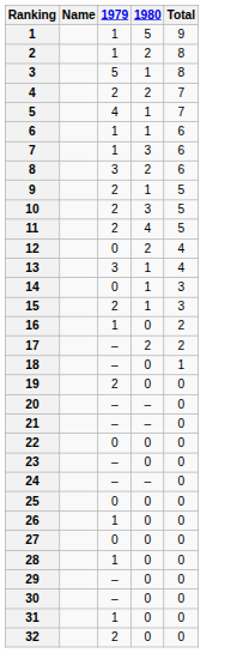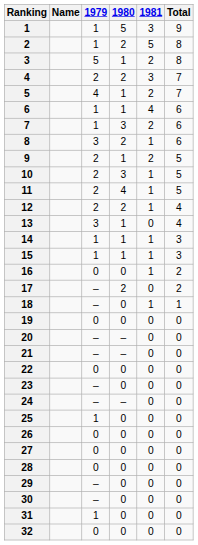 <table class="wikitable sortable" style="text-align:center">
 <tr>
 <th scope=col>Ranking</th>
 <th scope=col>Name</th>
 <th scope=col><a href='#'>1979</a></th>
 <th scope=col><a href='#'>1980</a></th>
+<th scope=col><a href='#'>1981</a></th>
 <th scope=col>Total</th>
 </tr>
 <tr>
 <th scope=row>1</th>
 <td data-sort-value="Thorburn, Cliff" align=left></td>
 <td>1</td>
 <td>5</td>
+<td>3</td>
 <td>9</td>
 </tr>
 <tr>
 <th scope=row>2</th>
 <td data-sort-value="Davis, Steve" align=left></td>
 <td>1</td>
 <td>2</td>
+<td>5</td>
 <td>8</td>
 </tr>
 <tr>
 <th scope=row>3</th>
 <td data-sort-value="Griffiths, Tery" align=left></td>
 <td>5</td>
 <td>1</td>
+<td>2</td>
 <td>8</td>
 </tr>
 <tr>
 <th scope=row>4</th>
 <td data-sort-value="Reardon, Ray" align=left></td>
 <td>2</td>
 <td>2</td>
+<td>3</td>
 <td>7</td>
 </tr>
 <tr>
 <th scope=row>5</th>
 <td data-sort-value="Taylor, Dennis" align=left></td>
 <td>4</td>
 <td>1</td>
+<td>2</td>
 <td>7</td>
 </tr>
 <tr>
 <th scope=row>6</th>
 <td data-sort-value="Mountjoy, Doug" align=left></td>
 <td>1</td>
 <td>1</td>
+<td>4</td>
 <td>6</td>
 </tr>
 <tr>
 <th scope=row>7</th>
 <td data-sort-value="Taylor, David" align=left></td>
 <td>1</td>
 <td>3</td>
+<td>2</td>
 <td>6</td>
 </tr>
 <tr>
 <th scope=row>8</th>
 <td data-sort-value="Charlton, Eddie" align=left></td>
 <td>3</td>
 <td>2</td>
+<td>1</td>
 <td>6</td>
 </tr>
 <tr>
 <th scope=row>9</th>
 <td data-sort-value="Werbeniuk, Bill" align=left></td>
 <td>2</td>
 <td>1</td>
+<td>2</td>
 <td>5</td>
 </tr>
 <tr>
 <th scope=row>10</th>
 <td data-sort-value="Stevens, Kirk" align=left></td>
 <td>2</td>
 <td>3</td>
+<td>1</td>
 <td>5</td>
 </tr>
 <tr>
 <th scope=row>11</th>
 <td data-sort-value="Higgins, Alex" align=left></td>
 <td>2</td>
 <td>4</td>
+<td>1</td>
 <td>5</td>
 </tr>
 <tr>
 <th scope=row>12</th>
 <td data-sort-value="Davis, Fred" align=left></td>
-<td>0</td>
 <td>2</td>
+<td>2</td>
+<td>1</td>
 <td>4</td>
 </tr>
 <tr>
 <th scope=row>13</th>
 <td data-sort-value="Virgo, John" align=left></td>
 <td>3</td>
 <td>1</td>
+<td>0</td>
 <td>4</td>
 </tr>
 <tr>
 <th scope=row>14</th>
 <td data-sort-value="Spencer, John" align=left></td>
-<td>0</td>
+<td>1</td>
+<td>1</td>
 <td>1</td>
 <td>3</td>
 </tr>
 <tr>
 <th scope=row>15</th>
 <td data-sort-value="Mans, Perrie" align=left></td>
-<td>2</td>
+<td>1</td>
+<td>1</td>
 <td>1</td>
 <td>3</td>
 </tr>
 <tr>
 <th scope=row>16</th>
 <td data-sort-value="Miles, Graham" align=left></td>
+<td>0</td>
+<td>0</td>
 <td>1</td>
-<td>0</td>
 <td>2</td>
 </tr>
 <tr>
 <th scope=row>17</th>
 <td data-sort-value="Wych, Jim" align=left></td>
 <td>–</td>
 <td>2</td>
+<td>0</td>
 <td>2</td>
 </tr>
 <tr>
 <th scope=row>18</th>
 <td data-sort-value="Meo, Tony" align=left></td>
 <td>–</td>
 <td>0</td>
 <td>1</td>
+<td>1</td>
 </tr>
 <tr>
 <th scope=row>19</th>
 <td data-sort-value="Edmonds, Ray" align=left></td>
-<td>2</td>
+<td>0</td>
+<td>0</td>
 <td>0</td>
 <td>0</td>
 </tr>
 <tr>
 <th scope=row>20</th>
 <td data-sort-value="Knowles, Tony" align=left></td>
 <td>–</td>
 <td>–</td>
 <td>0</td>
+<td>0</td>
 </tr>
 <tr>
 <th scope=row>21</th>
 <td data-sort-value="White, Jimmy" align=left></td>
 <td>–</td>
 <td>–</td>
 <td>0</td>
+<td>0</td>
 </tr>
 <tr>
 <th scope=row>22</th>
 <td data-sort-value="Thorne, Willie" align=left></td>
+<td>0</td>
 <td>0</td>
 <td>0</td>
 <td>0</td>
 </tr>
 <tr>
 <th scope=row>23</th>
 <td data-sort-value="Wilson, Cliff" align=left></td>
 <td>–</td>
 <td>0</td>
 <td>0</td>
+<td>0</td>
 </tr>
 <tr>
 <th scope=row>24</th>
 <td data-sort-value="Martin, Dave" align=left></td>
 <td>–</td>
 <td>–</td>
 <td>0</td>
+<td>0</td>
 </tr>
 <tr>
 <th scope=row>25</th>
 <td data-sort-value="Dunning, John" align=left></td>
+<td>1</td>
 <td>0</td>
 <td>0</td>
 <td>0</td>
 </tr>
 <tr>
 <th scope=row>26</th>
 <td data-sort-value="Meadowcroft, Jim" align=left></td>
-<td>1</td>
+<td>0</td>
+<td>0</td>
 <td>0</td>
 <td>0</td>
 </tr>
 <tr>
 <th scope=row>27</th>
 <td data-sort-value="Fagan, Patsy" align=left></td>
 <td>0</td>
 <td>0</td>
 <td>0</td>
+<td>0</td>
 </tr>
 <tr>
 <th scope=row>28</th>
 <td data-sort-value="Williams, Rex" align=left></td>
-<td>1</td>
+<td>0</td>
+<td>0</td>
 <td>0</td>
 <td>0</td>
 </tr>
 <tr>
 <th scope=row>29</th>
 <td data-sort-value="Hallett, Mike" align=left></td>
 <td>–</td>
 <td>0</td>
 <td>0</td>
+<td>0</td>
 </tr>
 <tr>
 <th scope=row>30</th>
 <td data-sort-value="Sinclair, Eddie" align=left></td>
 <td>–</td>
+<td>0</td>
 <td>0</td>
 <td>0</td>
 </tr>
 <tr>
 <th scope=row>31</th>
 <td data-sort-value="Greaves, David" align=left></td>
 <td>1</td>
 <td>0</td>
 <td>0</td>
+<td>0</td>
 </tr>
 <tr>
 <th scope=row>32</th>
 <td data-sort-value="Pulman, John" align=left></td>
-<td>2</td>
+<td>0</td>
+<td>0</td>
 <td>0</td>
 <td>0</td>
 </tr>
 </table>
